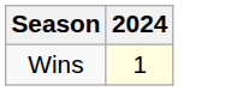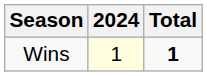 <table class="wikitable">
 <tr>
 <th>Season</th>
 <th>2024</th>
+<th>Total</th>
 </tr>
 <tr align="center">
 <td>Wins</td>
 <td style="background: lightyellow;">1</td>
+<td><strong>1</strong></td>
 </tr>
 </table>
